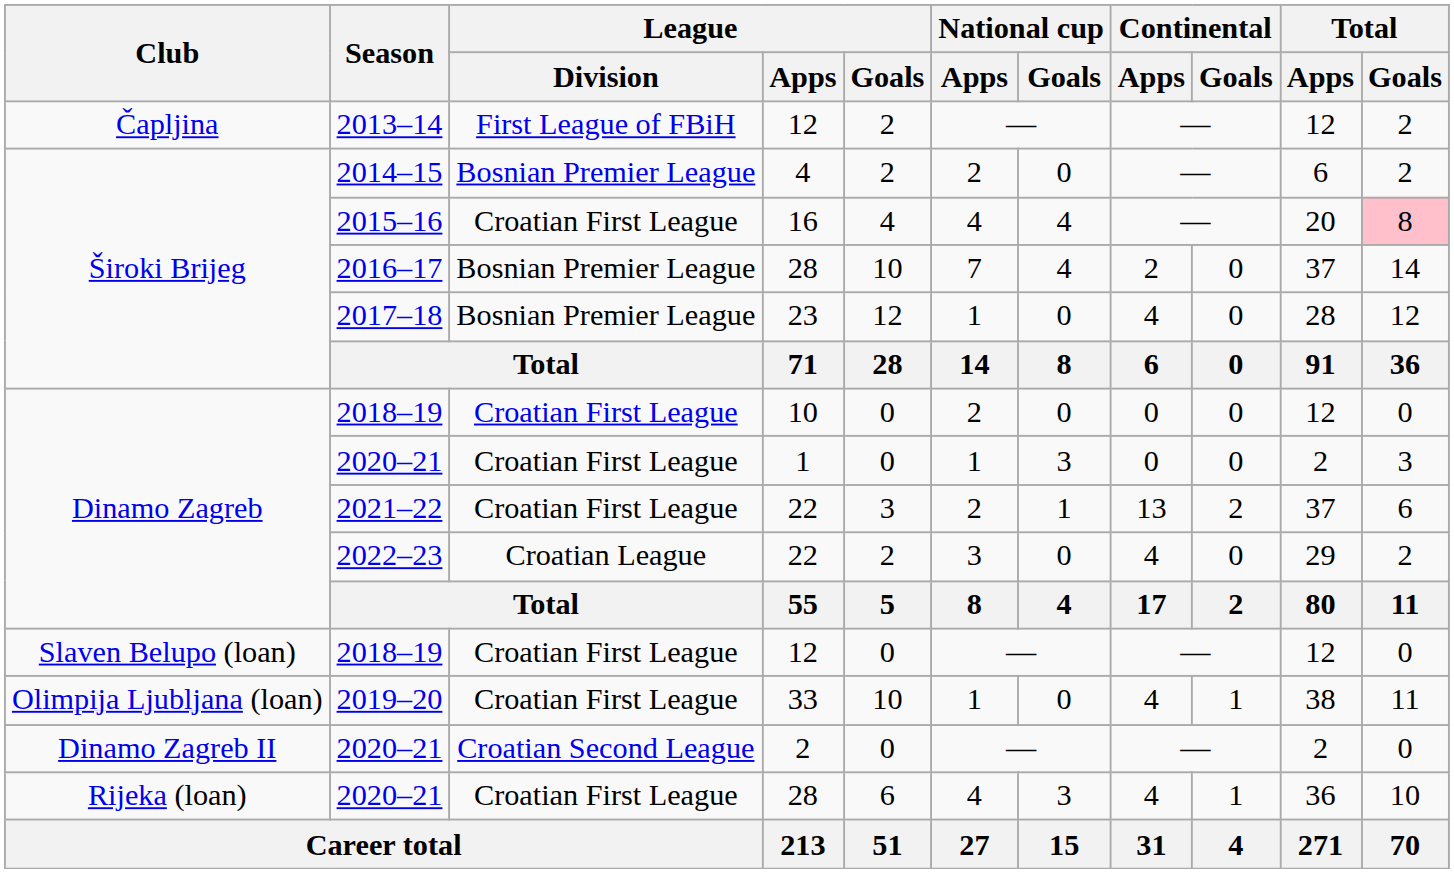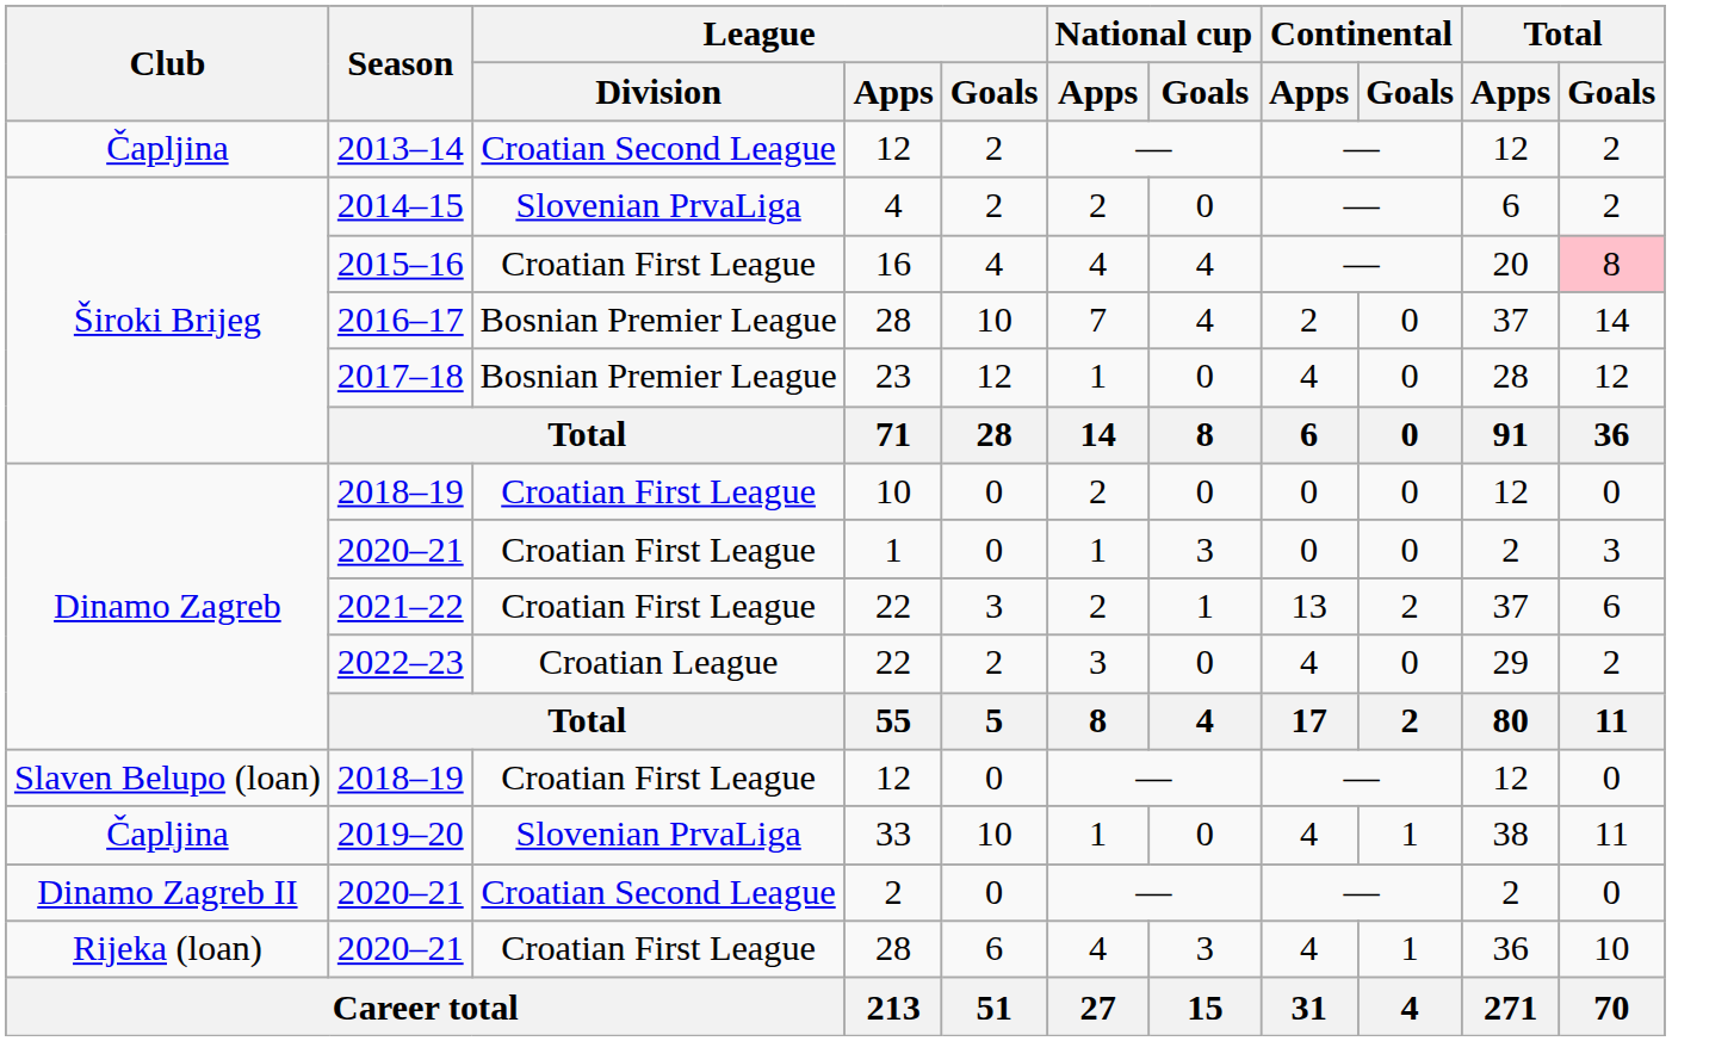 <table class=wikitable style="text-align: center">
 <tr>
 <th rowspan=2>Club</th>
 <th rowspan=2>Season</th>
 <th colspan=3>League</th>
 <th colspan=2>National cup</th>
 <th colspan=2>Continental</th>
 <th colspan=2>Total</th>
 </tr>
 <tr>
 <th>Division</th>
 <th>Apps</th>
 <th>Goals</th>
 <th>Apps</th>
 <th>Goals</th>
 <th>Apps</th>
 <th>Goals</th>
 <th>Apps</th>
 <th>Goals</th>
 </tr>
 <tr>
 <td><a href='#'>Čapljina</a></td>
 <td><a href='#'>2013–14</a></td>
-<td><a href='#'>First League of FBiH</a></td>
+<td><a href='#'>Croatian Second League</a></td>
 <td>12</td>
 <td>2</td>
 <td colspan=2>—</td>
 <td colspan=2>—</td>
 <td>12</td>
 <td>2</td>
 </tr>
 <tr>
 <td rowspan=5><a href='#'>Široki Brijeg</a></td>
 <td><a href='#'>2014–15</a></td>
-<td><a href='#'>Bosnian Premier League</a></td>
+<td><a href='#'>Slovenian PrvaLiga</a></td>
 <td>4</td>
 <td>2</td>
 <td>2</td>
 <td>0</td>
 <td colspan=2>—</td>
 <td>6</td>
 <td>2</td>
 </tr>
 <tr>
 <td><a href='#'>2015–16</a></td>
 <td>Croatian First League</td>
 <td>16</td>
 <td>4</td>
 <td>4</td>
 <td>4</td>
 <td colspan=2>—</td>
 <td>20</td>
 <td style="background: pink;">8</td>
 </tr>
 <tr>
 <td><a href='#'>2016–17</a></td>
 <td>Bosnian Premier League</td>
 <td>28</td>
 <td>10</td>
 <td>7</td>
 <td>4</td>
 <td>2</td>
 <td>0</td>
 <td>37</td>
 <td>14</td>
 </tr>
 <tr>
 <td><a href='#'>2017–18</a></td>
 <td>Bosnian Premier League</td>
 <td>23</td>
 <td>12</td>
 <td>1</td>
 <td>0</td>
 <td>4</td>
 <td>0</td>
 <td>28</td>
 <td>12</td>
 </tr>
 <tr>
 <th colspan=2>Total</th>
 <th>71</th>
 <th>28</th>
 <th>14</th>
 <th>8</th>
 <th>6</th>
 <th>0</th>
 <th>91</th>
 <th>36</th>
 </tr>
 <tr>
 <td rowspan=5><a href='#'>Dinamo Zagreb</a></td>
 <td><a href='#'>2018–19</a></td>
 <td><a href='#'>Croatian First League</a></td>
 <td>10</td>
 <td>0</td>
 <td>2</td>
 <td>0</td>
 <td>0</td>
 <td>0</td>
 <td>12</td>
 <td>0</td>
 </tr>
 <tr>
 <td><a href='#'>2020–21</a></td>
 <td>Croatian First League</td>
 <td>1</td>
 <td>0</td>
 <td>1</td>
 <td>3</td>
 <td>0</td>
 <td>0</td>
 <td>2</td>
 <td>3</td>
 </tr>
 <tr>
 <td><a href='#'>2021–22</a></td>
 <td>Croatian First League</td>
 <td>22</td>
 <td>3</td>
 <td>2</td>
 <td>1</td>
 <td>13</td>
 <td>2</td>
 <td>37</td>
 <td>6</td>
 </tr>
 <tr>
 <td><a href='#'>2022–23</a></td>
 <td>Croatian League</td>
 <td>22</td>
 <td>2</td>
 <td>3</td>
 <td>0</td>
 <td>4</td>
 <td>0</td>
 <td>29</td>
 <td>2</td>
 </tr>
 <tr>
 <th colspan=2>Total</th>
 <th>55</th>
 <th>5</th>
 <th>8</th>
 <th>4</th>
 <th>17</th>
 <th>2</th>
 <th>80</th>
 <th>11</th>
 </tr>
 <tr>
 <td><a href='#'>Slaven Belupo</a> (loan)</td>
 <td><a href='#'>2018–19</a></td>
 <td>Croatian First League</td>
 <td>12</td>
 <td>0</td>
 <td colspan=2>—</td>
 <td colspan=2>—</td>
 <td>12</td>
 <td>0</td>
 </tr>
 <tr>
-<td><a href='#'>Olimpija Ljubljana</a> (loan)</td>
+<td><a href='#'>Čapljina</a></td>
 <td><a href='#'>2019–20</a></td>
-<td>Croatian First League</td>
+<td><a href='#'>Slovenian PrvaLiga</a></td>
 <td>33</td>
 <td>10</td>
 <td>1</td>
 <td>0</td>
 <td>4</td>
 <td>1</td>
 <td>38</td>
 <td>11</td>
 </tr>
 <tr>
 <td><a href='#'>Dinamo Zagreb II</a></td>
 <td><a href='#'>2020–21</a></td>
 <td><a href='#'>Croatian Second League</a></td>
 <td>2</td>
 <td>0</td>
 <td colspan="2">—</td>
 <td colspan="2">—</td>
 <td>2</td>
 <td>0</td>
 </tr>
 <tr>
 <td><a href='#'>Rijeka</a> (loan)</td>
 <td><a href='#'>2020–21</a></td>
 <td>Croatian First League</td>
 <td>28</td>
 <td>6</td>
 <td>4</td>
 <td>3</td>
 <td>4</td>
 <td>1</td>
 <td>36</td>
 <td>10</td>
 </tr>
 <tr>
 <th colspan=3>Career total</th>
 <th>213</th>
 <th>51</th>
 <th>27</th>
 <th>15</th>
 <th>31</th>
 <th>4</th>
 <th>271</th>
 <th>70</th>
 </tr>
 </table>
